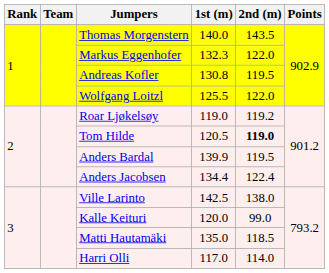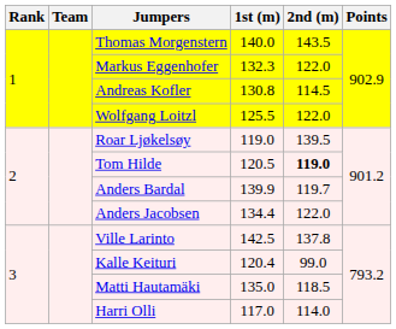 <table class="wikitable">
 <tr>
 <th align=left>Rank</th>
 <th>Team</th>
 <th>Jumpers</th>
 <th align=Center>1st (m)</th>
 <th>2nd (m)</th>
 <th>Points</th>
 </tr>
 <tr style="background:#FFFF00;">
 <td align=left rowspan="4">1</td>
 <td align=left rowspan="4"></td>
 <td align=left><a href='#'>Thomas Morgenstern</a></td>
 <td align=center>140.0</td>
 <td align=center>143.5</td>
 <td align=center rowspan="4">902.9</td>
 </tr>
 <tr style="background:#FFFF00;">
 <td align=left><a href='#'>Markus Eggenhofer</a></td>
 <td align=center>132.3</td>
 <td align=center>122.0</td>
 </tr>
 <tr style="background:#FFFF00;">
 <td align=left><a href='#'>Andreas Kofler</a></td>
 <td align=center>130.8</td>
-<td align=center>119.5</td>
+<td align=center>114.5</td>
 </tr>
 <tr style="background:#FFFF00;">
 <td align=left><a href='#'>Wolfgang Loitzl</a></td>
 <td align=center>125.5</td>
 <td align=center>122.0</td>
 </tr>
 <tr style="background:#ffeeee;">
 <td align=left rowspan="4">2</td>
 <td align=left rowspan="4"></td>
 <td align=left><a href='#'>Roar Ljøkelsøy</a></td>
 <td align=center>119.0</td>
-<td align=center>119.2</td>
+<td align=center>139.5</td>
 <td align=center rowspan="4">901.2</td>
 </tr>
 <tr style="background:#ffeeee;">
 <td align=left><a href='#'>Tom Hilde</a></td>
 <td align=center>120.5</td>
 <td align=center><strong>119.0</strong></td>
 </tr>
 <tr style="background:#ffeeee;">
 <td align=left><a href='#'>Anders Bardal</a></td>
 <td align=center>139.9</td>
-<td align=center>119.5</td>
+<td align=center>119.7</td>
 </tr>
 <tr style="background:#ffeeee;">
 <td align=left><a href='#'>Anders Jacobsen</a></td>
 <td align=center>134.4</td>
-<td align=center>122.4</td>
+<td align=center>122.0</td>
 </tr>
 <tr style="background:#ffeeee;">
 <td align=left rowspan="4">3</td>
 <td align=left rowspan="4"></td>
 <td align=left><a href='#'>Ville Larinto</a></td>
 <td align=center>142.5</td>
-<td align=center>138.0</td>
+<td align=center>137.8</td>
 <td align=center rowspan="4">793.2</td>
 </tr>
 <tr style="background:#ffeeee;">
 <td align=left><a href='#'>Kalle Keituri</a></td>
-<td align=center>120.0</td>
+<td align=center>120.4</td>
 <td align=center>99.0</td>
 </tr>
 <tr style="background:#ffeeee;">
 <td align=left><a href='#'>Matti Hautamäki</a></td>
 <td align=center>135.0</td>
 <td align=center>118.5</td>
 </tr>
 <tr style="background:#ffeeee;">
 <td align=left><a href='#'>Harri Olli</a></td>
 <td align=center>117.0</td>
 <td align=center>114.0</td>
 </tr>
 </table>
